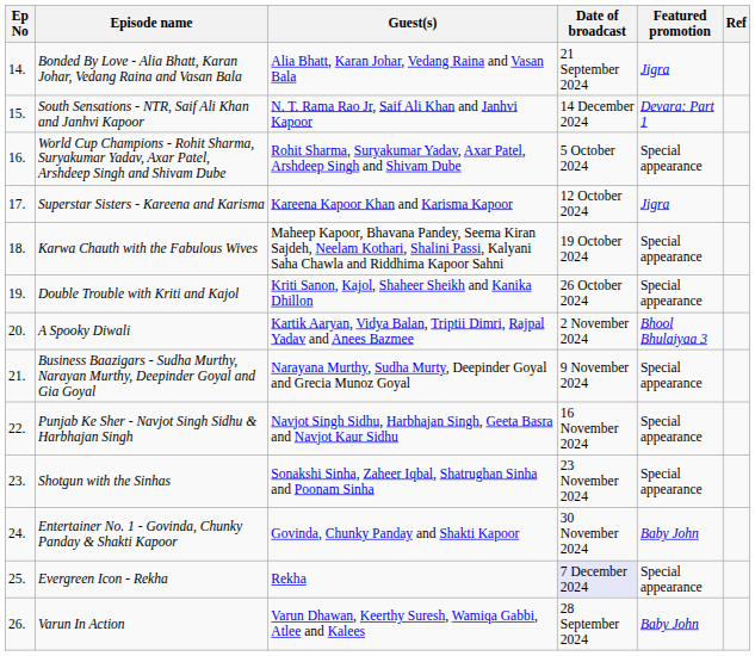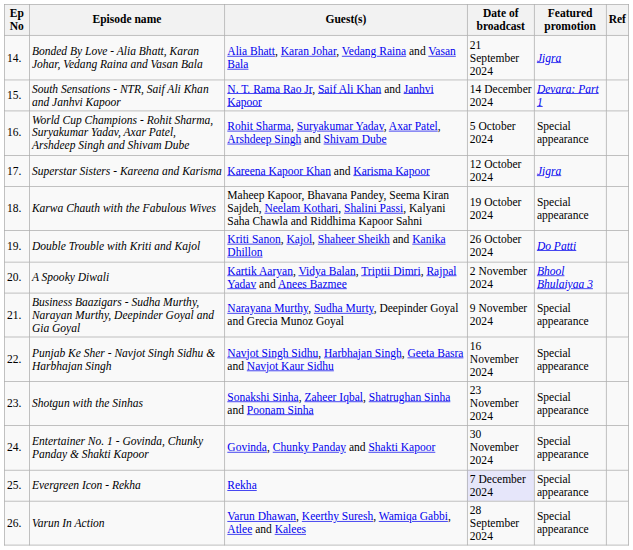 <table class="wikitable sortable">
 <tr>
 <th>Ep No</th>
 <th>Episode name</th>
 <th>Guest(s)</th>
 <th>Date of broadcast</th>
 <th>Featured promotion</th>
 <th>Ref</th>
 </tr>
 <tr>
 <td>14.</td>
 <td><em>Bonded By Love - Alia Bhatt, Karan Johar, Vedang Raina and Vasan Bala</em></td>
 <td><a href='#'>Alia Bhatt</a>, <a href='#'>Karan Johar</a>, <a href='#'>Vedang Raina</a> and <a href='#'>Vasan Bala</a></td>
 <td>21 September 2024</td>
 <td><em><a href='#'>Jigra</a></em></td>
 <td></td>
 </tr>
 <tr>
 <td>15.</td>
 <td><em>South Sensations - NTR, Saif Ali Khan and Janhvi Kapoor</em></td>
 <td><a href='#'>N. T. Rama Rao Jr</a>, <a href='#'>Saif Ali Khan</a> and <a href='#'>Janhvi Kapoor</a></td>
 <td>14 December 2024</td>
 <td><em><a href='#'>Devara: Part 1</a></em></td>
 <td></td>
 </tr>
 <tr>
 <td>16.</td>
 <td><em>World Cup Champions - Rohit Sharma, Suryakumar Yadav, Axar Patel, Arshdeep Singh and Shivam Dube</em></td>
 <td><a href='#'>Rohit Sharma</a>, <a href='#'>Suryakumar Yadav</a>, <a href='#'>Axar Patel</a>, <a href='#'>Arshdeep Singh</a> and <a href='#'>Shivam Dube</a></td>
 <td>5 October 2024</td>
 <td>Special appearance</td>
 <td></td>
 </tr>
 <tr>
 <td>17.</td>
 <td><em>Superstar Sisters - Kareena and Karisma</em></td>
 <td><a href='#'>Kareena Kapoor Khan</a> and <a href='#'>Karisma Kapoor</a></td>
 <td>12 October 2024</td>
 <td><em><a href='#'>Jigra</a></em></td>
 <td></td>
 </tr>
 <tr>
 <td>18.</td>
 <td><em>Karwa Chauth with the Fabulous Wives</em></td>
 <td>Maheep Kapoor, Bhavana Pandey, Seema Kiran Sajdeh, <a href='#'>Neelam Kothari</a>, <a href='#'>Shalini Passi</a>, Kalyani Saha Chawla and Riddhima Kapoor Sahni</td>
 <td>19 October 2024</td>
 <td>Special appearance</td>
 <td></td>
 </tr>
 <tr>
 <td>19.</td>
 <td><em>Double Trouble with Kriti and Kajol</em></td>
 <td><a href='#'>Kriti Sanon</a>, <a href='#'>Kajol</a>, <a href='#'>Shaheer Sheikh</a> and <a href='#'>Kanika Dhillon</a></td>
 <td>26 October 2024</td>
-<td>Special appearance</td>
+<td><em><a href='#'>Do Patti</a></em></td>
 <td></td>
 </tr>
 <tr>
 <td>20.</td>
 <td><em>A Spooky Diwali</em></td>
 <td><a href='#'>Kartik Aaryan</a>, <a href='#'>Vidya Balan</a>, <a href='#'>Triptii Dimri</a>, <a href='#'>Rajpal Yadav</a> and <a href='#'>Anees Bazmee</a></td>
 <td>2 November 2024</td>
 <td><em><a href='#'>Bhool Bhulaiyaa 3</a></em></td>
 <td></td>
 </tr>
 <tr>
 <td>21.</td>
 <td><em>Business Baazigars - Sudha Murthy, Narayan Murthy, Deepinder Goyal and Gia Goyal</em></td>
 <td><a href='#'>Narayana Murthy</a>, <a href='#'>Sudha Murty</a>, Deepinder Goyal and Grecia Munoz Goyal</td>
 <td>9 November 2024</td>
 <td>Special appearance</td>
 <td></td>
 </tr>
 <tr>
 <td>22.</td>
 <td><em>Punjab Ke Sher - Navjot Singh Sidhu & Harbhajan Singh</em></td>
 <td><a href='#'>Navjot Singh Sidhu</a>, <a href='#'>Harbhajan Singh</a>, <a href='#'>Geeta Basra</a> and <a href='#'>Navjot Kaur Sidhu</a></td>
 <td>16 November 2024</td>
 <td>Special appearance</td>
 <td></td>
 </tr>
 <tr>
 <td>23.</td>
 <td><em>Shotgun with the Sinhas</em></td>
 <td><a href='#'>Sonakshi Sinha</a>, <a href='#'>Zaheer Iqbal</a>, <a href='#'>Shatrughan Sinha</a> and <a href='#'>Poonam Sinha</a></td>
 <td>23 November 2024</td>
 <td>Special appearance</td>
 <td></td>
 </tr>
 <tr>
 <td>24.</td>
 <td><em>Entertainer No. 1 - Govinda, Chunky Panday & Shakti Kapoor</em></td>
 <td><a href='#'>Govinda</a>, <a href='#'>Chunky Panday</a> and <a href='#'>Shakti Kapoor</a></td>
 <td>30 November 2024</td>
-<td><em><a href='#'>Baby John</a></em></td>
+<td>Special appearance</td>
 <td></td>
 </tr>
 <tr>
 <td>25.</td>
 <td><em>Evergreen Icon - Rekha</em></td>
 <td><a href='#'>Rekha</a></td>
 <td style="background: lavender;">7 December 2024</td>
 <td>Special appearance</td>
 <td></td>
 </tr>
 <tr>
 <td>26.</td>
 <td><em>Varun In Action</em></td>
 <td><a href='#'>Varun Dhawan</a>, <a href='#'>Keerthy Suresh</a>, <a href='#'>Wamiqa Gabbi</a>, <a href='#'>Atlee</a> and <a href='#'>Kalees</a></td>
 <td>28 September 2024</td>
-<td><em><a href='#'>Baby John</a></em></td>
+<td>Special appearance</td>
 <td></td>
 </tr>
 </table>
